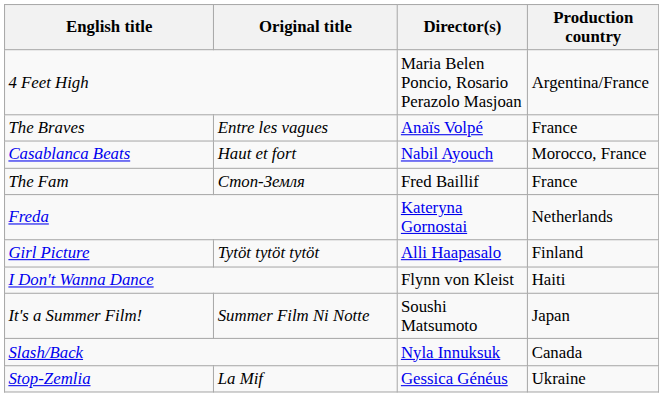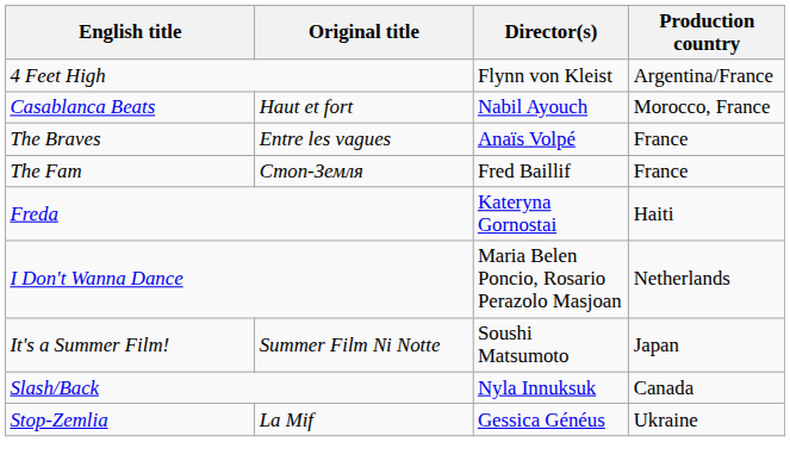 <table class="wikitable" width=100%>
 <tr>
 <th scope="col" width="32%">English title</th>
 <th scope="col" width="28%">Original title</th>
 <th scope="col" width="20%">Director(s)</th>
 <th scope="col" width="20%">Production country</th>
 </tr>
 <tr>
 <td colspan=2><em>4 Feet High</em></td>
-<td>Maria Belen Poncio, Rosario Perazolo Masjoan</td>
+<td>Flynn von Kleist</td>
 <td>Argentina/France</td>
+</tr>
+<tr>
+<td><em><a href='#'>Casablanca Beats</a></em></td>
+<td><em>Haut et fort</em></td>
+<td><a href='#'>Nabil Ayouch</a></td>
+<td>Morocco, France</td>
 </tr>
 <tr>
 <td><em>The Braves</em></td>
 <td><em>Entre les vagues</em></td>
 <td><a href='#'>Anaïs Volpé</a></td>
 <td>France</td>
-</tr>
-<tr>
-<td><em><a href='#'>Casablanca Beats</a></em></td>
-<td><em>Haut et fort</em></td>
-<td><a href='#'>Nabil Ayouch</a></td>
-<td>Morocco, France</td>
 </tr>
 <tr>
 <td><em>The Fam</em></td>
 <td><em>Стоп-Земля</em></td>
 <td>Fred Baillif</td>
 <td>France</td>
 </tr>
 <tr>
 <td colspan=2><em><a href='#'>Freda</a></em></td>
 <td><a href='#'>Kateryna Gornostai</a></td>
-<td>Netherlands</td>
-</tr>
-<tr>
-<td><em><a href='#'>Girl Picture</a></em></td>
-<td><em>Tytöt tytöt tytöt</em></td>
-<td><a href='#'>Alli Haapasalo</a></td>
-<td>Finland</td>
+<td>Haiti</td>
 </tr>
 <tr>
 <td colspan=2><em><a href='#'>I Don't Wanna Dance</a></em></td>
-<td>Flynn von Kleist</td>
-<td>Haiti</td>
+<td>Maria Belen Poncio, Rosario Perazolo Masjoan</td>
+<td>Netherlands</td>
 </tr>
 <tr>
 <td><em>It's a Summer Film!</em></td>
 <td><em>Summer Film Ni Notte</em></td>
 <td>Soushi Matsumoto</td>
 <td>Japan</td>
 </tr>
 <tr>
 <td colspan=2><em><a href='#'>Slash/Back</a></em></td>
 <td><a href='#'>Nyla Innuksuk</a></td>
 <td>Canada</td>
 </tr>
 <tr>
 <td><em><a href='#'>Stop-Zemlia</a></em></td>
 <td><em>La Mif</em></td>
 <td><a href='#'>Gessica Généus</a></td>
 <td>Ukraine</td>
 </tr>
 </table>
